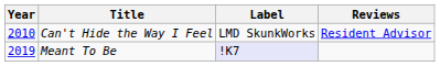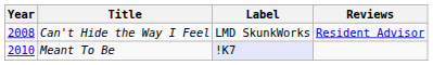 <table class="wikitable" style="text-align:left;">
 <tr>
 <th>Year</th>
 <th>Title</th>
 <th>Label</th>
 <th>Reviews</th>
 </tr>
 <tr>
-<td><a href='#'>2010</a></td>
+<td><a href='#'>2008</a></td>
 <td><em>Can't Hide the Way I Feel</em></td>
 <td>LMD SkunkWorks</td>
 <td><a href='#'>Resident Advisor</a> </td>
 </tr>
 <tr>
-<td><a href='#'>2019</a></td>
+<td><a href='#'>2010</a></td>
 <td><em>Meant To Be</em></td>
 <td style="background: lavender;">!K7</td>
 <td></td>
 </tr>
 </table>
